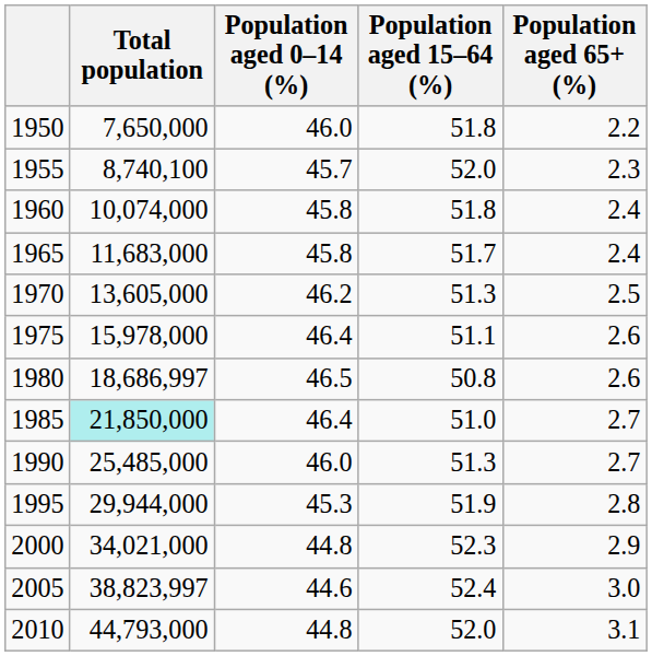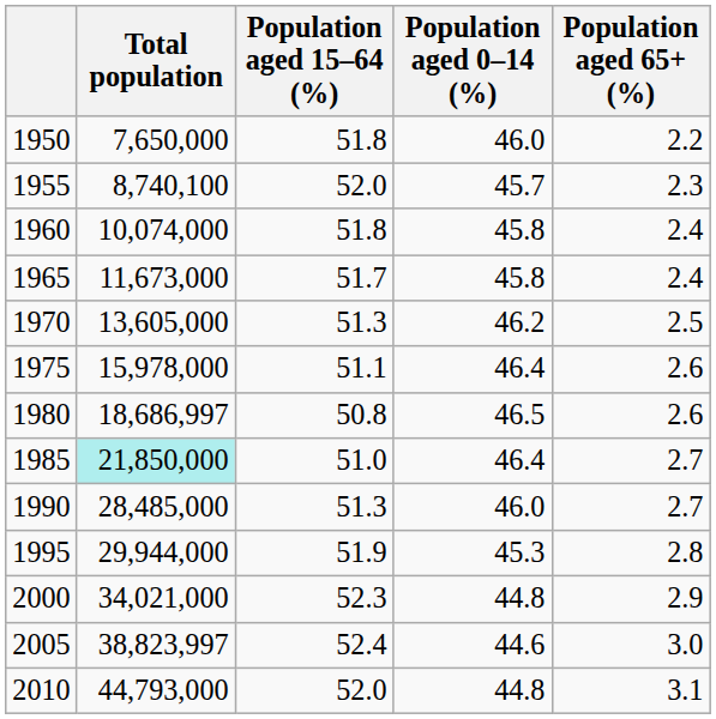 <table class="wikitable" style="text-align: right;">
 <tr>
 <th></th>
 <th width="80">Total population</th>
+<th width="80">Population aged 15–64 (%)</th>
 <th width="80">Population aged 0–14 (%)</th>
-<th width="80">Population aged 15–64 (%)</th>
 <th width="80">Population aged 65+ (%)</th>
 </tr>
 <tr>
 <td>1950</td>
 <td>7,650,000</td>
+<td>51.8</td>
 <td>46.0</td>
-<td>51.8</td>
 <td>2.2</td>
 </tr>
 <tr>
 <td>1955</td>
 <td>8,740,100</td>
+<td>52.0</td>
 <td>45.7</td>
-<td>52.0</td>
 <td>2.3</td>
 </tr>
 <tr>
 <td>1960</td>
 <td>10,074,000</td>
+<td>51.8</td>
 <td>45.8</td>
-<td>51.8</td>
 <td>2.4</td>
 </tr>
 <tr>
 <td>1965</td>
-<td>11,683,000</td>
+<td>11,673,000</td>
+<td>51.7</td>
 <td>45.8</td>
-<td>51.7</td>
 <td>2.4</td>
 </tr>
 <tr>
 <td>1970</td>
 <td>13,605,000</td>
+<td>51.3</td>
 <td>46.2</td>
-<td>51.3</td>
 <td>2.5</td>
 </tr>
 <tr>
 <td>1975</td>
 <td>15,978,000</td>
+<td>51.1</td>
 <td>46.4</td>
-<td>51.1</td>
 <td>2.6</td>
 </tr>
 <tr>
 <td>1980</td>
 <td>18,686,997</td>
+<td>50.8</td>
 <td>46.5</td>
-<td>50.8</td>
 <td>2.6</td>
 </tr>
 <tr>
 <td>1985</td>
 <td style="background: paleturquoise;">21,850,000</td>
+<td>51.0</td>
 <td>46.4</td>
-<td>51.0</td>
 <td>2.7</td>
 </tr>
 <tr>
 <td>1990</td>
-<td>25,485,000</td>
+<td>28,485,000</td>
+<td>51.3</td>
 <td>46.0</td>
-<td>51.3</td>
 <td>2.7</td>
 </tr>
 <tr>
 <td>1995</td>
 <td>29,944,000</td>
+<td>51.9</td>
 <td>45.3</td>
-<td>51.9</td>
 <td>2.8</td>
 </tr>
 <tr>
 <td>2000</td>
 <td>34,021,000</td>
+<td>52.3</td>
 <td>44.8</td>
-<td>52.3</td>
 <td>2.9</td>
 </tr>
 <tr>
 <td>2005</td>
 <td>38,823,997</td>
+<td>52.4</td>
 <td>44.6</td>
-<td>52.4</td>
 <td>3.0</td>
 </tr>
 <tr>
 <td>2010</td>
 <td>44,793,000</td>
+<td>52.0</td>
 <td>44.8</td>
-<td>52.0</td>
 <td>3.1</td>
 </tr>
 </table>
